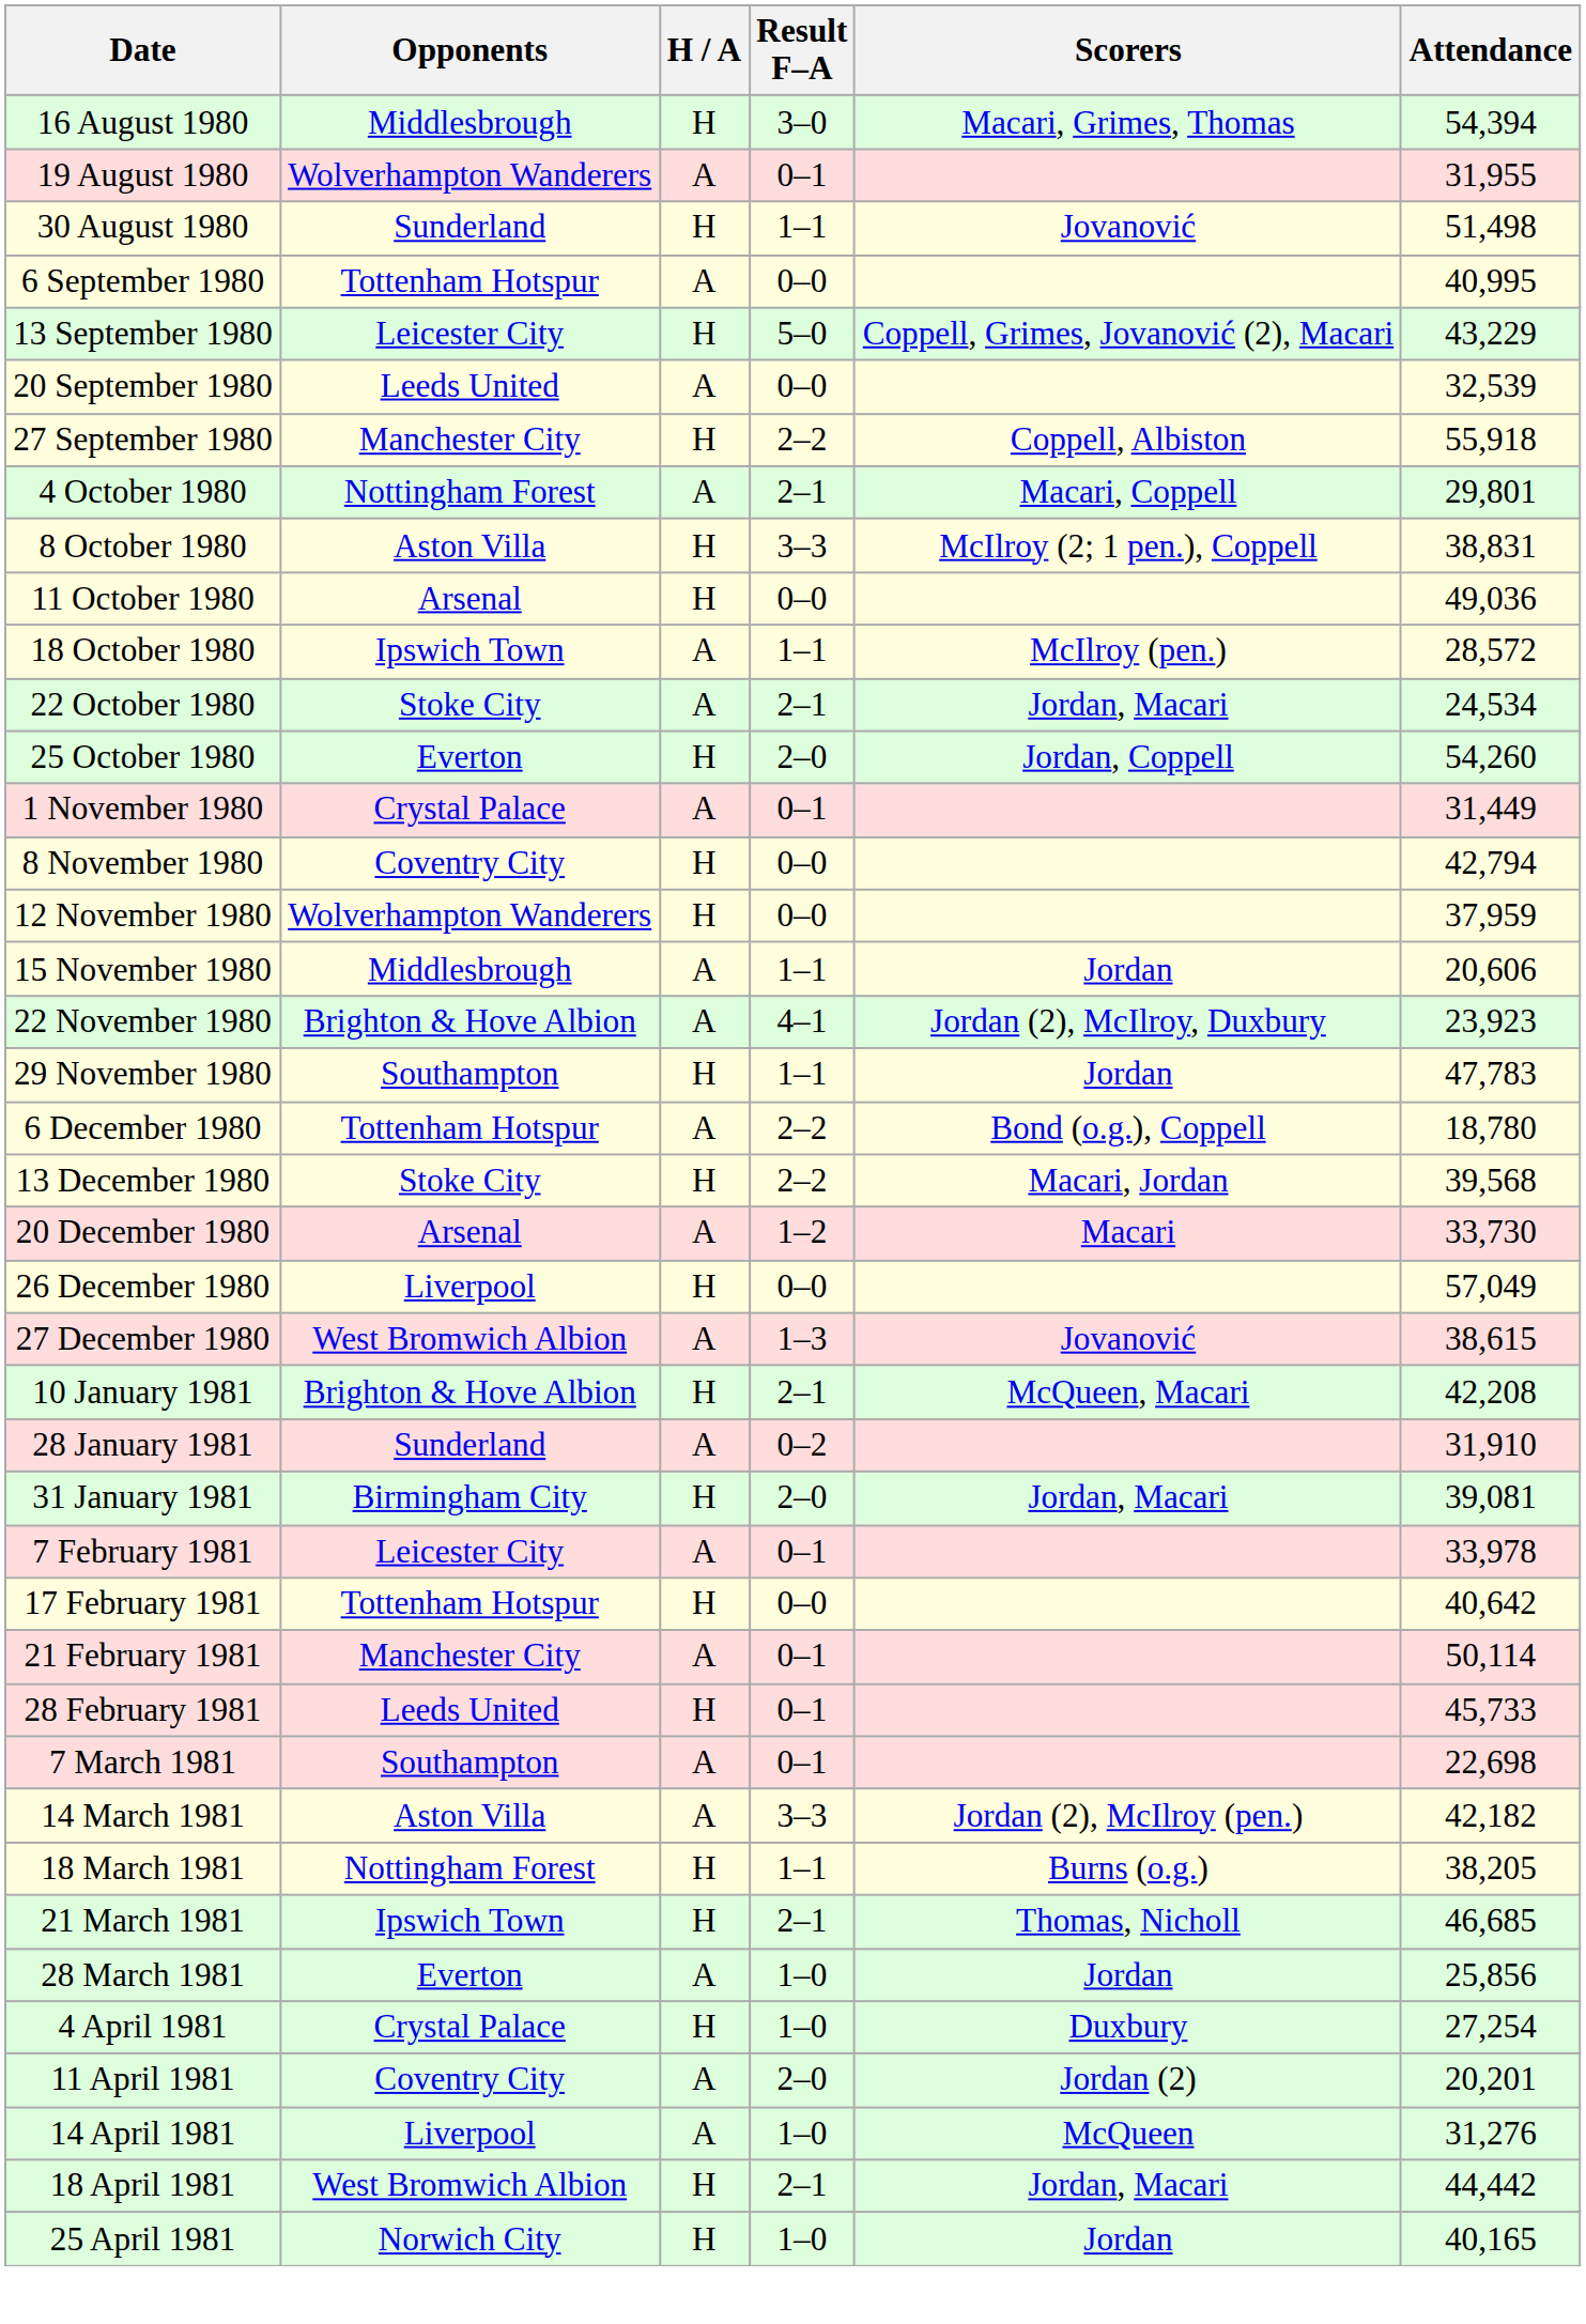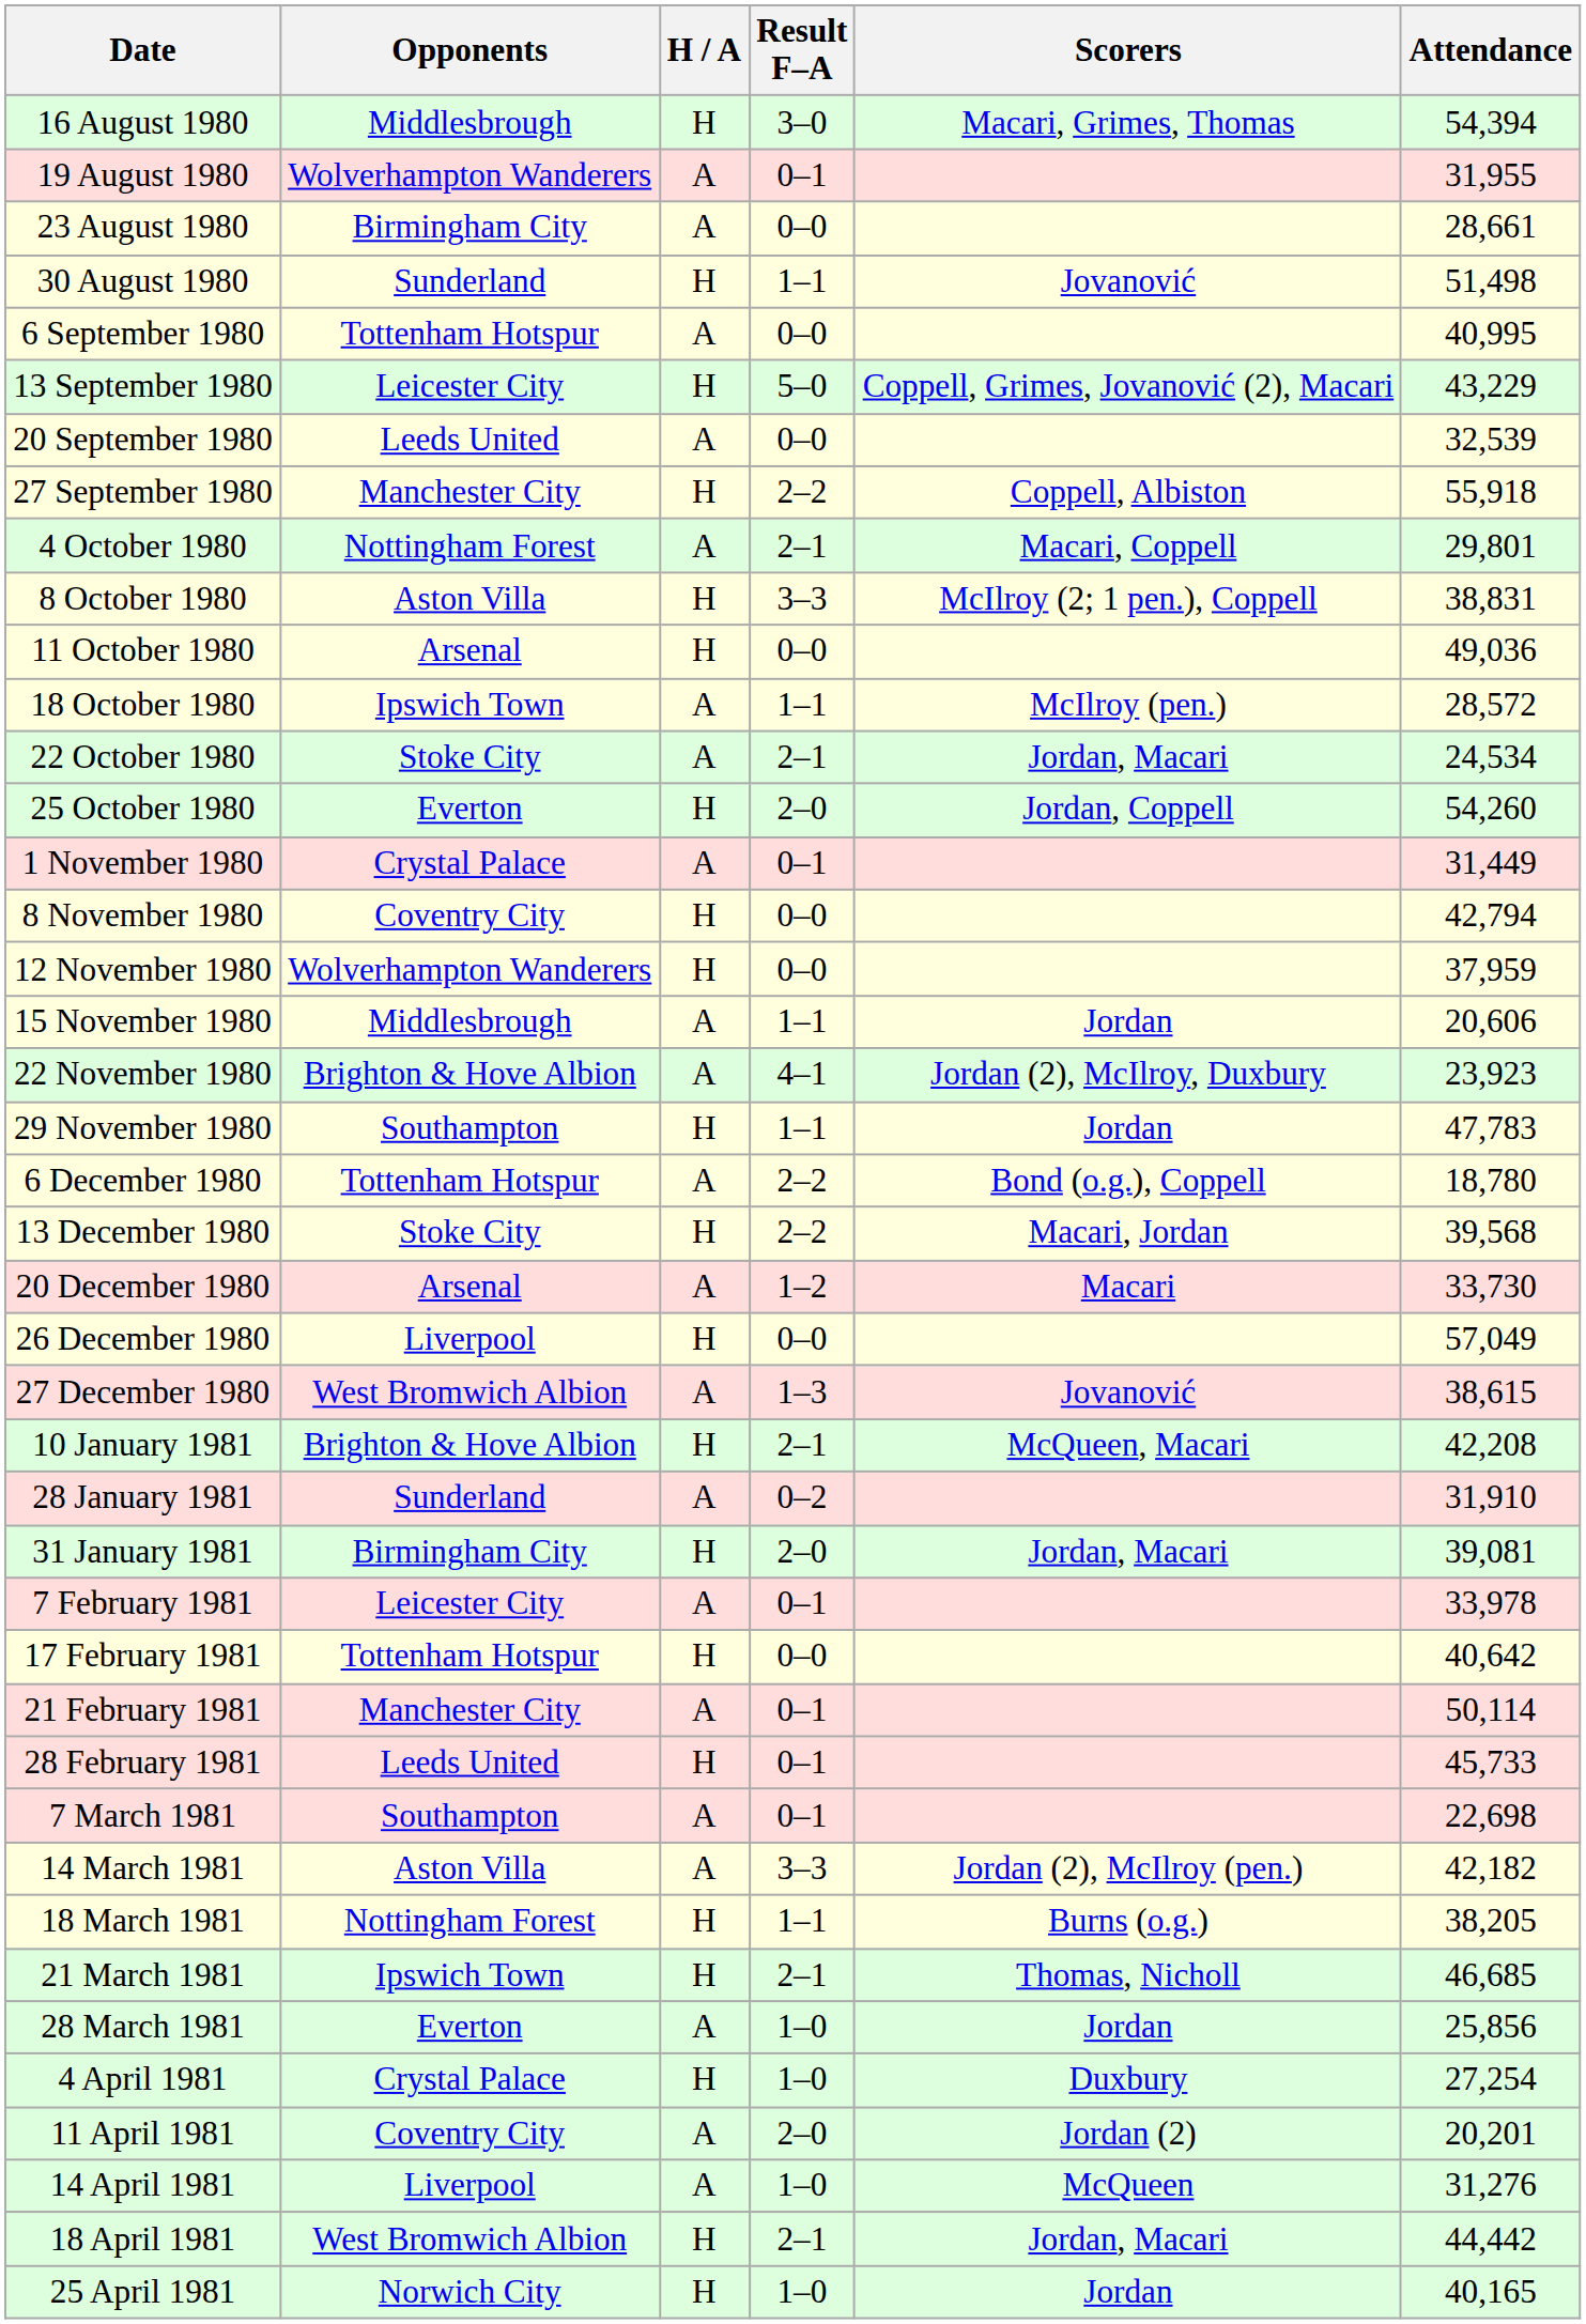 <table class="wikitable" style="text-align:center">
 <tr>
 <th>Date</th>
 <th>Opponents</th>
 <th>H / A</th>
 <th>Result<br>F–A</th>
 <th>Scorers</th>
 <th>Attendance</th>
 </tr>
 <tr bgcolor="#ddffdd">
 <td>16 August 1980</td>
 <td><a href='#'>Middlesbrough</a></td>
 <td>H</td>
 <td>3–0</td>
 <td><a href='#'>Macari</a>, <a href='#'>Grimes</a>, <a href='#'>Thomas</a></td>
 <td>54,394</td>
 </tr>
 <tr bgcolor="#ffdddd">
 <td>19 August 1980</td>
 <td><a href='#'>Wolverhampton Wanderers</a></td>
 <td>A</td>
 <td>0–1</td>
 <td></td>
 <td>31,955</td>
+</tr>
+<tr bgcolor="#ffffdd">
+<td>23 August 1980</td>
+<td><a href='#'>Birmingham City</a></td>
+<td>A</td>
+<td>0–0</td>
+<td></td>
+<td>28,661</td>
 </tr>
 <tr bgcolor="#ffffdd">
 <td>30 August 1980</td>
 <td><a href='#'>Sunderland</a></td>
 <td>H</td>
 <td>1–1</td>
 <td><a href='#'>Jovanović</a></td>
 <td>51,498</td>
 </tr>
 <tr bgcolor="#ffffdd">
 <td>6 September 1980</td>
 <td><a href='#'>Tottenham Hotspur</a></td>
 <td>A</td>
 <td>0–0</td>
 <td></td>
 <td>40,995</td>
 </tr>
 <tr bgcolor="#ddffdd">
 <td>13 September 1980</td>
 <td><a href='#'>Leicester City</a></td>
 <td>H</td>
 <td>5–0</td>
 <td><a href='#'>Coppell</a>, <a href='#'>Grimes</a>, <a href='#'>Jovanović</a> (2), <a href='#'>Macari</a></td>
 <td>43,229</td>
 </tr>
 <tr bgcolor="#ffffdd">
 <td>20 September 1980</td>
 <td><a href='#'>Leeds United</a></td>
 <td>A</td>
 <td>0–0</td>
 <td></td>
 <td>32,539</td>
 </tr>
 <tr bgcolor="#ffffdd">
 <td>27 September 1980</td>
 <td><a href='#'>Manchester City</a></td>
 <td>H</td>
 <td>2–2</td>
 <td><a href='#'>Coppell</a>, <a href='#'>Albiston</a></td>
 <td>55,918</td>
 </tr>
 <tr bgcolor="#ddffdd">
 <td>4 October 1980</td>
 <td><a href='#'>Nottingham Forest</a></td>
 <td>A</td>
 <td>2–1</td>
 <td><a href='#'>Macari</a>, <a href='#'>Coppell</a></td>
 <td>29,801</td>
 </tr>
 <tr bgcolor="#ffffdd">
 <td>8 October 1980</td>
 <td><a href='#'>Aston Villa</a></td>
 <td>H</td>
 <td>3–3</td>
 <td><a href='#'>McIlroy</a> (2; 1 <a href='#'>pen.</a>), <a href='#'>Coppell</a></td>
 <td>38,831</td>
 </tr>
 <tr bgcolor="#ffffdd">
 <td>11 October 1980</td>
 <td><a href='#'>Arsenal</a></td>
 <td>H</td>
 <td>0–0</td>
 <td></td>
 <td>49,036</td>
 </tr>
 <tr bgcolor="#ffffdd">
 <td>18 October 1980</td>
 <td><a href='#'>Ipswich Town</a></td>
 <td>A</td>
 <td>1–1</td>
 <td><a href='#'>McIlroy</a> (<a href='#'>pen.</a>)</td>
 <td>28,572</td>
 </tr>
 <tr bgcolor="#ddffdd">
 <td>22 October 1980</td>
 <td><a href='#'>Stoke City</a></td>
 <td>A</td>
 <td>2–1</td>
 <td><a href='#'>Jordan</a>, <a href='#'>Macari</a></td>
 <td>24,534</td>
 </tr>
 <tr bgcolor="#ddffdd">
 <td>25 October 1980</td>
 <td><a href='#'>Everton</a></td>
 <td>H</td>
 <td>2–0</td>
 <td><a href='#'>Jordan</a>, <a href='#'>Coppell</a></td>
 <td>54,260</td>
 </tr>
 <tr bgcolor="#ffdddd">
 <td>1 November 1980</td>
 <td><a href='#'>Crystal Palace</a></td>
 <td>A</td>
 <td>0–1</td>
 <td></td>
 <td>31,449</td>
 </tr>
 <tr bgcolor="#ffffdd">
 <td>8 November 1980</td>
 <td><a href='#'>Coventry City</a></td>
 <td>H</td>
 <td>0–0</td>
 <td></td>
 <td>42,794</td>
 </tr>
 <tr bgcolor="#ffffdd">
 <td>12 November 1980</td>
 <td><a href='#'>Wolverhampton Wanderers</a></td>
 <td>H</td>
 <td>0–0</td>
 <td></td>
 <td>37,959</td>
 </tr>
 <tr bgcolor="#ffffdd">
 <td>15 November 1980</td>
 <td><a href='#'>Middlesbrough</a></td>
 <td>A</td>
 <td>1–1</td>
 <td><a href='#'>Jordan</a></td>
 <td>20,606</td>
 </tr>
 <tr bgcolor="#ddffdd">
 <td>22 November 1980</td>
 <td><a href='#'>Brighton & Hove Albion</a></td>
 <td>A</td>
 <td>4–1</td>
 <td><a href='#'>Jordan</a> (2), <a href='#'>McIlroy</a>, <a href='#'>Duxbury</a></td>
 <td>23,923</td>
 </tr>
 <tr bgcolor="#ffffdd">
 <td>29 November 1980</td>
 <td><a href='#'>Southampton</a></td>
 <td>H</td>
 <td>1–1</td>
 <td><a href='#'>Jordan</a></td>
 <td>47,783</td>
 </tr>
 <tr bgcolor="#ffffdd">
 <td>6 December 1980</td>
 <td><a href='#'>Tottenham Hotspur</a></td>
 <td>A</td>
 <td>2–2</td>
 <td><a href='#'>Bond</a> (<a href='#'>o.g.</a>), <a href='#'>Coppell</a></td>
 <td>18,780</td>
 </tr>
 <tr bgcolor="#ffffdd">
 <td>13 December 1980</td>
 <td><a href='#'>Stoke City</a></td>
 <td>H</td>
 <td>2–2</td>
 <td><a href='#'>Macari</a>, <a href='#'>Jordan</a></td>
 <td>39,568</td>
 </tr>
 <tr bgcolor="#ffdddd">
 <td>20 December 1980</td>
 <td><a href='#'>Arsenal</a></td>
 <td>A</td>
 <td>1–2</td>
 <td><a href='#'>Macari</a></td>
 <td>33,730</td>
 </tr>
 <tr bgcolor="#ffffdd">
 <td>26 December 1980</td>
 <td><a href='#'>Liverpool</a></td>
 <td>H</td>
 <td>0–0</td>
 <td></td>
 <td>57,049</td>
 </tr>
 <tr bgcolor="#ffdddd">
 <td>27 December 1980</td>
 <td><a href='#'>West Bromwich Albion</a></td>
 <td>A</td>
 <td>1–3</td>
 <td><a href='#'>Jovanović</a></td>
 <td>38,615</td>
 </tr>
 <tr bgcolor="#ddffdd">
 <td>10 January 1981</td>
 <td><a href='#'>Brighton & Hove Albion</a></td>
 <td>H</td>
 <td>2–1</td>
 <td><a href='#'>McQueen</a>, <a href='#'>Macari</a></td>
 <td>42,208</td>
 </tr>
 <tr bgcolor="#ffdddd">
 <td>28 January 1981</td>
 <td><a href='#'>Sunderland</a></td>
 <td>A</td>
 <td>0–2</td>
 <td></td>
 <td>31,910</td>
 </tr>
 <tr bgcolor="#ddffdd">
 <td>31 January 1981</td>
 <td><a href='#'>Birmingham City</a></td>
 <td>H</td>
 <td>2–0</td>
 <td><a href='#'>Jordan</a>, <a href='#'>Macari</a></td>
 <td>39,081</td>
 </tr>
 <tr bgcolor="#ffdddd">
 <td>7 February 1981</td>
 <td><a href='#'>Leicester City</a></td>
 <td>A</td>
 <td>0–1</td>
 <td></td>
 <td>33,978</td>
 </tr>
 <tr bgcolor="#ffffdd">
 <td>17 February 1981</td>
 <td><a href='#'>Tottenham Hotspur</a></td>
 <td>H</td>
 <td>0–0</td>
 <td></td>
 <td>40,642</td>
 </tr>
 <tr bgcolor="#ffdddd">
 <td>21 February 1981</td>
 <td><a href='#'>Manchester City</a></td>
 <td>A</td>
 <td>0–1</td>
 <td></td>
 <td>50,114</td>
 </tr>
 <tr bgcolor="#ffdddd">
 <td>28 February 1981</td>
 <td><a href='#'>Leeds United</a></td>
 <td>H</td>
 <td>0–1</td>
 <td></td>
 <td>45,733</td>
 </tr>
 <tr bgcolor="#ffdddd">
 <td>7 March 1981</td>
 <td><a href='#'>Southampton</a></td>
 <td>A</td>
 <td>0–1</td>
 <td></td>
 <td>22,698</td>
 </tr>
 <tr bgcolor="#ffffdd">
 <td>14 March 1981</td>
 <td><a href='#'>Aston Villa</a></td>
 <td>A</td>
 <td>3–3</td>
 <td><a href='#'>Jordan</a> (2), <a href='#'>McIlroy</a> (<a href='#'>pen.</a>)</td>
 <td>42,182</td>
 </tr>
 <tr bgcolor="#ffffdd">
 <td>18 March 1981</td>
 <td><a href='#'>Nottingham Forest</a></td>
 <td>H</td>
 <td>1–1</td>
 <td><a href='#'>Burns</a> (<a href='#'>o.g.</a>)</td>
 <td>38,205</td>
 </tr>
 <tr bgcolor="#ddffdd">
 <td>21 March 1981</td>
 <td><a href='#'>Ipswich Town</a></td>
 <td>H</td>
 <td>2–1</td>
 <td><a href='#'>Thomas</a>, <a href='#'>Nicholl</a></td>
 <td>46,685</td>
 </tr>
 <tr bgcolor="#ddffdd">
 <td>28 March 1981</td>
 <td><a href='#'>Everton</a></td>
 <td>A</td>
 <td>1–0</td>
 <td><a href='#'>Jordan</a></td>
 <td>25,856</td>
 </tr>
 <tr bgcolor="#ddffdd">
 <td>4 April 1981</td>
 <td><a href='#'>Crystal Palace</a></td>
 <td>H</td>
 <td>1–0</td>
 <td><a href='#'>Duxbury</a></td>
 <td>27,254</td>
 </tr>
 <tr bgcolor="#ddffdd">
 <td>11 April 1981</td>
 <td><a href='#'>Coventry City</a></td>
 <td>A</td>
 <td>2–0</td>
 <td><a href='#'>Jordan</a> (2)</td>
 <td>20,201</td>
 </tr>
 <tr bgcolor="#ddffdd">
 <td>14 April 1981</td>
 <td><a href='#'>Liverpool</a></td>
 <td>A</td>
 <td>1–0</td>
 <td><a href='#'>McQueen</a></td>
 <td>31,276</td>
 </tr>
 <tr bgcolor="#ddffdd">
 <td>18 April 1981</td>
 <td><a href='#'>West Bromwich Albion</a></td>
 <td>H</td>
 <td>2–1</td>
 <td><a href='#'>Jordan</a>, <a href='#'>Macari</a></td>
 <td>44,442</td>
 </tr>
 <tr bgcolor="#ddffdd">
 <td>25 April 1981</td>
 <td><a href='#'>Norwich City</a></td>
 <td>H</td>
 <td>1–0</td>
 <td><a href='#'>Jordan</a></td>
 <td>40,165</td>
 </tr>
 </table>
